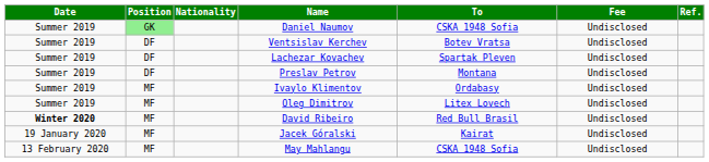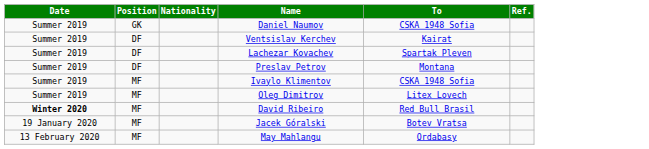 <table class="wikitable"  style="text-align:center; font-size:90%; ">
 <tr>
 <th style="background:green; color:white; width:150px;">Date</th>
 <th style="background:green; color:white; width:50px;">Position</th>
 <th style="background:green; color:white; width:50px;">Nationality</th>
 <th style="background:green; color:white; width:200px;">Name</th>
 <th style="background:green; color:white; width:200px;">To</th>
-<th style="background:green; color:white; width:150px;">Fee</th>
 <th style="background:green; color:white; width:25px;">Ref.</th>
 </tr>
 <tr>
 <td>Summer 2019</td>
-<td style="background: lightgreen;">GK</td>
+<td>GK</td>
 <td></td>
 <td><a href='#'>Daniel Naumov</a></td>
 <td><a href='#'>CSKA 1948 Sofia</a></td>
-<td>Undisclosed</td>
 <td></td>
 </tr>
 <tr>
 <td>Summer 2019</td>
 <td>DF</td>
 <td></td>
 <td><a href='#'>Ventsislav Kerchev</a></td>
-<td><a href='#'>Botev Vratsa</a></td>
-<td>Undisclosed</td>
+<td><a href='#'>Kairat</a></td>
 <td></td>
 </tr>
 <tr>
 <td>Summer 2019</td>
 <td>DF</td>
 <td></td>
 <td><a href='#'>Lachezar Kovachev</a></td>
 <td><a href='#'>Spartak Pleven</a></td>
-<td>Undisclosed</td>
 <td></td>
 </tr>
 <tr>
 <td>Summer 2019</td>
 <td>DF</td>
 <td></td>
 <td><a href='#'>Preslav Petrov</a></td>
 <td><a href='#'>Montana</a></td>
-<td>Undisclosed</td>
 <td></td>
 </tr>
 <tr>
 <td>Summer 2019</td>
 <td>MF</td>
 <td></td>
 <td><a href='#'>Ivaylo Klimentov</a></td>
-<td><a href='#'>Ordabasy</a></td>
-<td>Undisclosed</td>
+<td><a href='#'>CSKA 1948 Sofia</a></td>
 <td></td>
 </tr>
 <tr>
 <td>Summer 2019</td>
 <td>MF</td>
 <td></td>
 <td><a href='#'>Oleg Dimitrov</a></td>
 <td><a href='#'>Litex Lovech</a></td>
-<td>Undisclosed</td>
 <td></td>
 </tr>
 <tr>
 <td><strong>Winter 2020</strong></td>
 <td>MF</td>
 <td></td>
 <td><a href='#'>David Ribeiro</a></td>
 <td><a href='#'>Red Bull Brasil</a></td>
-<td>Undisclosed</td>
 <td></td>
 </tr>
 <tr>
 <td>19 January 2020</td>
 <td>MF</td>
 <td></td>
 <td><a href='#'>Jacek Góralski</a></td>
-<td><a href='#'>Kairat</a></td>
-<td>Undisclosed</td>
+<td><a href='#'>Botev Vratsa</a></td>
 <td></td>
 </tr>
 <tr>
 <td>13 February 2020</td>
 <td>MF</td>
 <td></td>
 <td><a href='#'>May Mahlangu</a></td>
-<td><a href='#'>CSKA 1948 Sofia</a></td>
-<td>Undisclosed</td>
+<td><a href='#'>Ordabasy</a></td>
 <td></td>
 </tr>
 </table>
